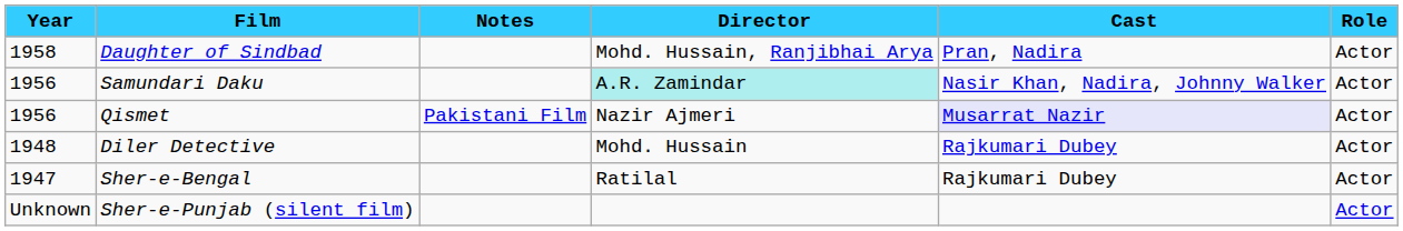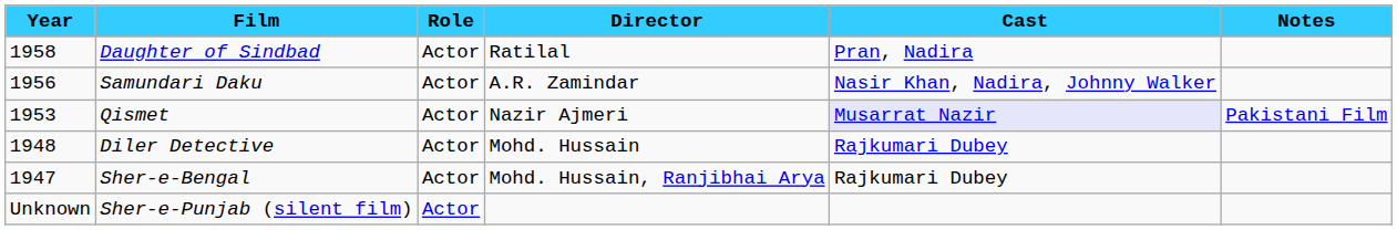 <table class="wikitable">
 <tr>
 <th style="text-align:center; background:#3cf;">Year</th>
 <th style="text-align:center; background:#3cf;">Film</th>
-<th style="text-align:center; background:#3cf;">Notes</th>
+<th style="text-align:center; background:#3cf;">Role</th>
 <th style="text-align:center; background:#3cf;">Director</th>
 <th style="text-align:center; background:#3cf;">Cast</th>
-<th style="text-align:center; background:#3cf;">Role</th>
+<th style="text-align:center; background:#3cf;">Notes</th>
 </tr>
 <tr>
 <td>1958</td>
 <td><em><a href='#'>Daughter of Sindbad</a></em></td>
+<td>Actor</td>
+<td>Ratilal</td>
+<td><a href='#'>Pran</a>, <a href='#'>Nadira</a></td>
 <td></td>
-<td>Mohd. Hussain, <a href='#'>Ranjibhai Arya</a></td>
-<td><a href='#'>Pran</a>, <a href='#'>Nadira</a></td>
-<td>Actor</td>
 </tr>
 <tr>
 <td>1956</td>
 <td><em>Samundari Daku</em></td>
+<td>Actor</td>
+<td>A.R. Zamindar</td>
+<td><a href='#'>Nasir Khan</a>, <a href='#'>Nadira</a>, <a href='#'>Johnny Walker</a></td>
 <td></td>
-<td style="background: paleturquoise;">A.R. Zamindar</td>
-<td><a href='#'>Nasir Khan</a>, <a href='#'>Nadira</a>, <a href='#'>Johnny Walker</a></td>
-<td>Actor</td>
 </tr>
 <tr>
-<td>1956</td>
+<td>1953</td>
 <td><em>Qismet</em></td>
-<td><a href='#'>Pakistani Film</a></td>
+<td>Actor</td>
 <td>Nazir Ajmeri</td>
 <td style="background: lavender;"><a href='#'>Musarrat Nazir</a></td>
-<td>Actor</td>
+<td><a href='#'>Pakistani Film</a></td>
 </tr>
 <tr>
 <td>1948</td>
 <td><em>Diler Detective</em></td>
-<td></td>
+<td>Actor</td>
 <td>Mohd. Hussain</td>
 <td><a href='#'>Rajkumari Dubey</a></td>
-<td>Actor</td>
+<td></td>
 </tr>
 <tr>
 <td>1947</td>
 <td><em>Sher-e-Bengal</em></td>
+<td>Actor</td>
+<td>Mohd. Hussain, <a href='#'>Ranjibhai Arya</a></td>
+<td>Rajkumari Dubey</td>
 <td></td>
-<td>Ratilal</td>
-<td>Rajkumari Dubey</td>
-<td>Actor</td>
 </tr>
 <tr>
 <td>Unknown</td>
 <td><em>Sher-e-Punjab</em> (<a href='#'>silent film</a>)</td>
+<td><a href='#'>Actor</a></td>
 <td></td>
 <td></td>
 <td></td>
-<td><a href='#'>Actor</a></td>
 </tr>
 </table>
